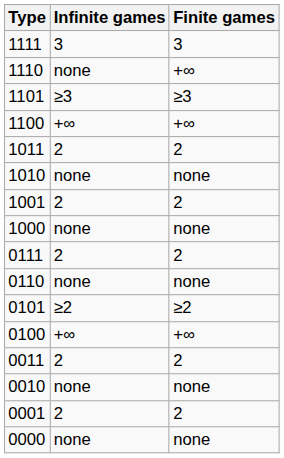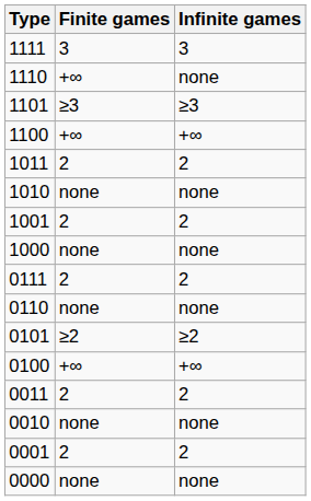 <table class="wikitable">
 <tr>
 <th>Type</th>
+<th>Finite games</th>
 <th>Infinite games</th>
-<th>Finite games</th>
 </tr>
 <tr>
 <td>1111</td>
 <td>3</td>
 <td>3</td>
 </tr>
 <tr>
 <td>1110</td>
+<td>+∞</td>
 <td>none</td>
-<td>+∞</td>
 </tr>
 <tr>
 <td>1101</td>
 <td>≥3</td>
 <td>≥3</td>
 </tr>
 <tr>
 <td>1100</td>
 <td>+∞</td>
 <td>+∞</td>
 </tr>
 <tr>
 <td>1011</td>
 <td>2</td>
 <td>2</td>
 </tr>
 <tr>
 <td>1010</td>
 <td>none</td>
 <td>none</td>
 </tr>
 <tr>
 <td>1001</td>
 <td>2</td>
 <td>2</td>
 </tr>
 <tr>
 <td>1000</td>
 <td>none</td>
 <td>none</td>
 </tr>
 <tr>
 <td>0111</td>
 <td>2</td>
 <td>2</td>
 </tr>
 <tr>
 <td>0110</td>
 <td>none</td>
 <td>none</td>
 </tr>
 <tr>
 <td>0101</td>
 <td>≥2</td>
 <td>≥2</td>
 </tr>
 <tr>
 <td>0100</td>
 <td>+∞</td>
 <td>+∞</td>
 </tr>
 <tr>
 <td>0011</td>
 <td>2</td>
 <td>2</td>
 </tr>
 <tr>
 <td>0010</td>
 <td>none</td>
 <td>none</td>
 </tr>
 <tr>
 <td>0001</td>
 <td>2</td>
 <td>2</td>
 </tr>
 <tr>
 <td>0000</td>
 <td>none</td>
 <td>none</td>
 </tr>
 </table>
